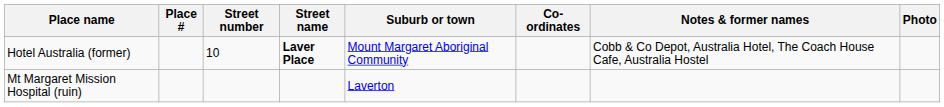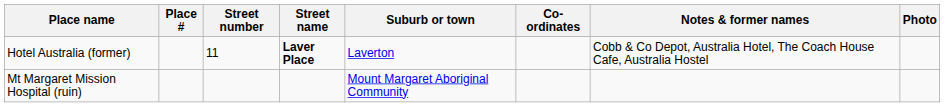 <table class="wikitable sortable">
 <tr>
 <th>Place name</th>
 <th>Place #</th>
 <th>Street number</th>
 <th>Street name</th>
 <th>Suburb or town</th>
 <th>Co-ordinates</th>
 <th class="unsortable">Notes & former names</th>
 <th class="unsortable">Photo</th>
 </tr>
 <tr>
 <td>Hotel Australia (former)</td>
 <td></td>
-<td>10</td>
+<td>11</td>
 <td><strong>Laver Place</strong></td>
-<td><a href='#'>Mount Margaret Aboriginal Community</a></td>
+<td><a href='#'>Laverton</a></td>
 <td></td>
 <td>Cobb & Co Depot, Australia Hotel, The Coach House Cafe, Australia Hostel</td>
 <td></td>
 </tr>
 <tr>
 <td>Mt Margaret Mission Hospital (ruin)</td>
 <td></td>
 <td></td>
 <td></td>
-<td><a href='#'>Laverton</a></td>
+<td><a href='#'>Mount Margaret Aboriginal Community</a></td>
 <td></td>
 <td></td>
 <td></td>
 </tr>
 </table>
